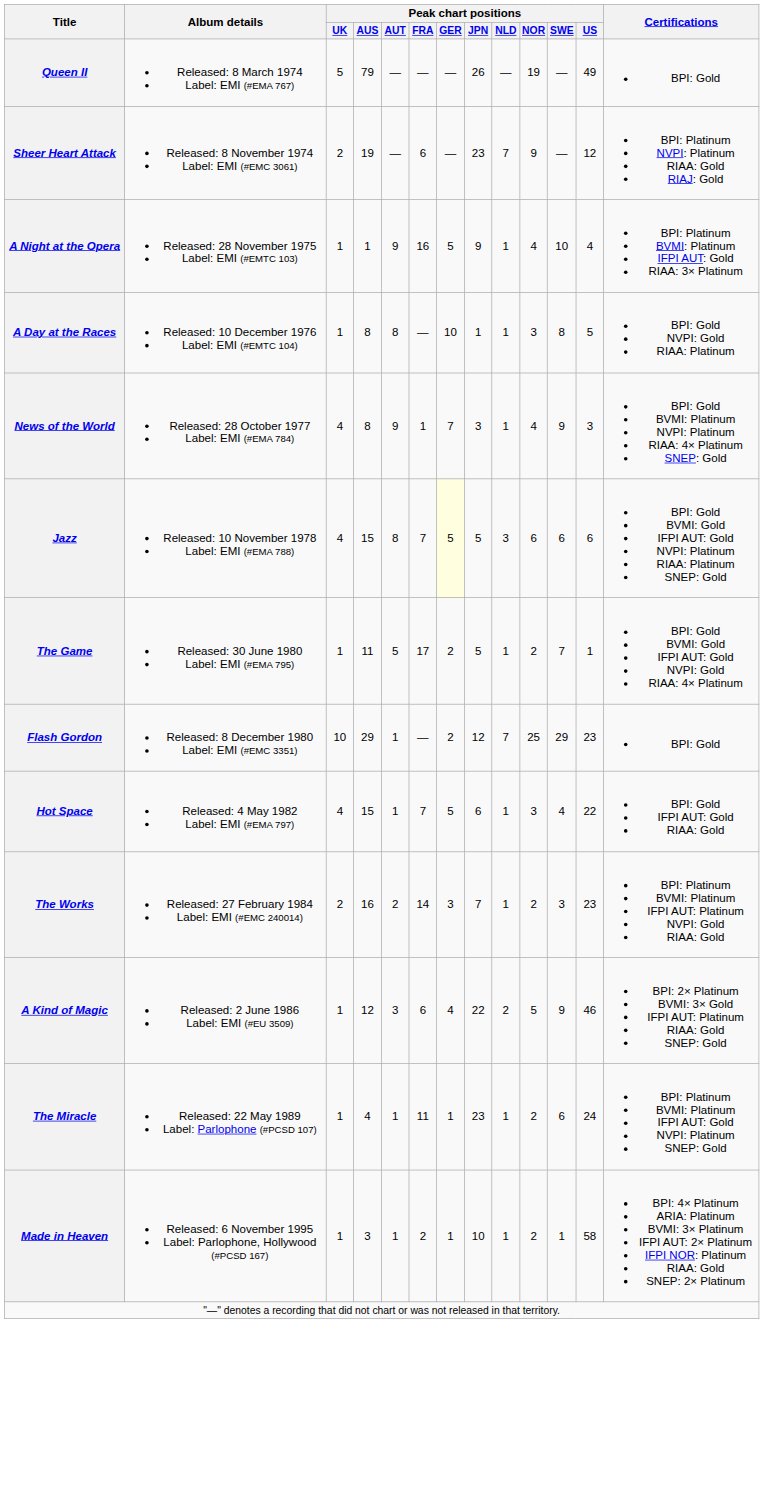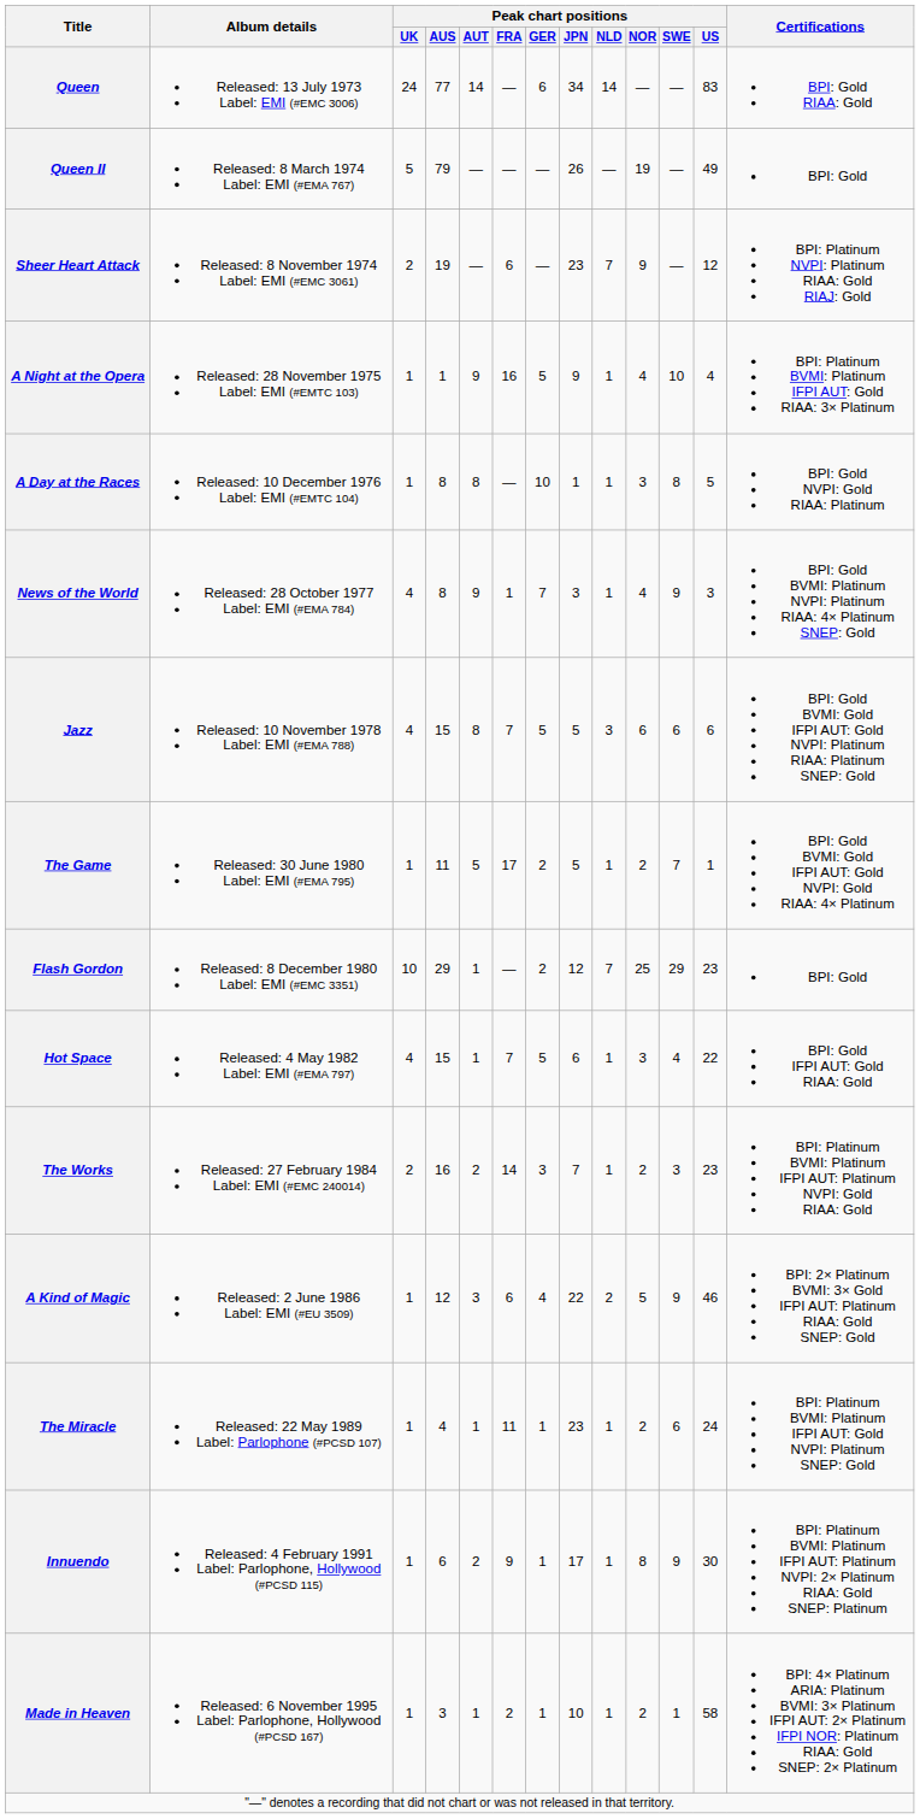 <table class="wikitable plainrowheaders" style="text-align:center;">
 <tr>
 <th scope="col" rowspan="2" style="width:10em;">Title</th>
 <th scope="col" rowspan="2" style="width:17em;">Album details</th>
 <th scope="col" colspan="10">Peak chart positions</th>
 <th scope="col" rowspan="2" style="width:13em;"><a href='#'>Certifications</a></th>
 </tr>
 <tr>
 <th scope="col" style="width:2.2em;font-size:90%;"><a href='#'>UK</a><br></th>
 <th scope="col" style="width:2.2em;font-size:90%;"><a href='#'>AUS</a><br></th>
 <th scope="col" style="width:2.2em;font-size:90%;"><a href='#'>AUT</a><br></th>
 <th scope="col" style="width:2.2em;font-size:90%;"><a href='#'>FRA</a><br></th>
 <th scope="col" style="width:2.2em;font-size:90%;"><a href='#'>GER</a><br></th>
 <th scope="col" style="width:2.2em;font-size:90%;"><a href='#'>JPN</a><br></th>
 <th scope="col" style="width:2.2em;font-size:90%;"><a href='#'>NLD</a><br></th>
 <th scope="col" style="width:2.2em;font-size:90%;"><a href='#'>NOR</a><br></th>
 <th scope="col" style="width:2.2em;font-size:90%;"><a href='#'>SWE</a><br></th>
 <th scope="col" style="width:2.2em;font-size:90%;"><a href='#'>US</a><br></th>
+</tr>
+<tr>
+<th scope="row"><em><a href='#'>Queen</a></em></th>
+<td><br><ul><li>Released: 13 July 1973</li><li>Label: <a href='#'>EMI</a> <small>(#EMC 3006)</small></li></ul></td>
+<td>24</td>
+<td>77</td>
+<td>14</td>
+<td>—</td>
+<td>6</td>
+<td>34</td>
+<td>14</td>
+<td>—</td>
+<td>—</td>
+<td>83</td>
+<td><br><ul><li><a href='#'>BPI</a>: Gold</li><li><a href='#'>RIAA</a>: Gold</li></ul></td>
 </tr>
 <tr>
 <th scope="row"><em><a href='#'>Queen II</a></em></th>
 <td><br><ul><li>Released: 8 March 1974</li><li>Label: EMI <small>(#EMA 767)</small></li></ul></td>
 <td>5</td>
 <td>79</td>
 <td>—</td>
 <td>—</td>
 <td>—</td>
 <td>26</td>
 <td>—</td>
 <td>19</td>
 <td>—</td>
 <td>49</td>
 <td><br><ul><li>BPI: Gold</li></ul></td>
 </tr>
 <tr>
 <th scope="row"><em><a href='#'>Sheer Heart Attack</a></em></th>
 <td><br><ul><li>Released: 8 November 1974</li><li>Label: EMI <small>(#EMC 3061)</small></li></ul></td>
 <td>2</td>
 <td>19</td>
 <td>—</td>
 <td>6</td>
 <td>—</td>
 <td>23</td>
 <td>7</td>
 <td>9</td>
 <td>—</td>
 <td>12</td>
 <td><br><ul><li>BPI: Platinum</li><li><a href='#'>NVPI</a>: Platinum</li><li>RIAA: Gold</li><li><a href='#'>RIAJ</a>: Gold</li></ul></td>
 </tr>
 <tr>
 <th scope="row"><em><a href='#'>A Night at the Opera</a></em></th>
 <td><br><ul><li>Released: 28 November 1975</li><li>Label: EMI <small>(#EMTC 103)</small></li></ul></td>
 <td>1</td>
 <td>1</td>
 <td>9</td>
 <td>16</td>
 <td>5</td>
 <td>9</td>
 <td>1</td>
 <td>4</td>
 <td>10</td>
 <td>4</td>
 <td><br><ul><li>BPI: Platinum</li><li><a href='#'>BVMI</a>: Platinum</li><li><a href='#'>IFPI AUT</a>: Gold</li><li>RIAA: 3× Platinum</li></ul></td>
 </tr>
 <tr>
 <th scope="row"><em><a href='#'>A Day at the Races</a></em></th>
 <td><br><ul><li>Released: 10 December 1976</li><li>Label: EMI <small>(#EMTC 104)</small></li></ul></td>
 <td>1</td>
 <td>8</td>
 <td>8</td>
 <td>—</td>
 <td>10</td>
 <td>1</td>
 <td>1</td>
 <td>3</td>
 <td>8</td>
 <td>5</td>
 <td><br><ul><li>BPI: Gold</li><li>NVPI: Gold</li><li>RIAA: Platinum</li></ul></td>
 </tr>
 <tr>
 <th scope="row"><em><a href='#'>News of the World</a></em></th>
 <td><br><ul><li>Released: 28 October 1977</li><li>Label: EMI <small>(#EMA 784)</small></li></ul></td>
 <td>4</td>
 <td>8</td>
 <td>9</td>
 <td>1</td>
 <td>7</td>
 <td>3</td>
 <td>1</td>
 <td>4</td>
 <td>9</td>
 <td>3</td>
 <td><br><ul><li>BPI: Gold</li><li>BVMI: Platinum</li><li>NVPI: Platinum</li><li>RIAA: 4× Platinum</li><li><a href='#'>SNEP</a>: Gold</li></ul></td>
 </tr>
 <tr>
 <th scope="row"><em><a href='#'>Jazz</a></em></th>
 <td><br><ul><li>Released: 10 November 1978</li><li>Label: EMI <small>(#EMA 788)</small></li></ul></td>
 <td>4</td>
 <td>15</td>
 <td>8</td>
 <td>7</td>
-<td style="background: lightyellow;">5</td>
+<td>5</td>
 <td>5</td>
 <td>3</td>
 <td>6</td>
 <td>6</td>
 <td>6</td>
 <td><br><ul><li>BPI: Gold</li><li>BVMI: Gold</li><li>IFPI AUT: Gold</li><li>NVPI: Platinum</li><li>RIAA: Platinum</li><li>SNEP: Gold</li></ul></td>
 </tr>
 <tr>
 <th scope="row"><em><a href='#'>The Game</a></em></th>
 <td><br><ul><li>Released: 30 June 1980</li><li>Label: EMI <small>(#EMA 795)</small></li></ul></td>
 <td>1</td>
 <td>11</td>
 <td>5</td>
 <td>17</td>
 <td>2</td>
 <td>5</td>
 <td>1</td>
 <td>2</td>
 <td>7</td>
 <td>1</td>
 <td><br><ul><li>BPI: Gold</li><li>BVMI: Gold</li><li>IFPI AUT: Gold</li><li>NVPI: Gold</li><li>RIAA: 4× Platinum</li></ul></td>
 </tr>
 <tr>
 <th scope="row"><em><a href='#'>Flash Gordon</a></em></th>
 <td><br><ul><li>Released: 8 December 1980</li><li>Label: EMI <small>(#EMC 3351)</small></li></ul></td>
 <td>10</td>
 <td>29</td>
 <td>1</td>
 <td>—</td>
 <td>2</td>
 <td>12</td>
 <td>7</td>
 <td>25</td>
 <td>29</td>
 <td>23</td>
 <td><br><ul><li>BPI: Gold</li></ul></td>
 </tr>
 <tr>
 <th scope="row"><em><a href='#'>Hot Space</a></em></th>
 <td><br><ul><li>Released: 4 May 1982</li><li>Label: EMI <small>(#EMA 797)</small></li></ul></td>
 <td>4</td>
 <td>15</td>
 <td>1</td>
 <td>7</td>
 <td>5</td>
 <td>6</td>
 <td>1</td>
 <td>3</td>
 <td>4</td>
 <td>22</td>
 <td><br><ul><li>BPI: Gold</li><li>IFPI AUT: Gold</li><li>RIAA: Gold </li></ul></td>
 </tr>
 <tr>
 <th scope="row"><em><a href='#'>The Works</a></em></th>
 <td><br><ul><li>Released: 27 February 1984</li><li>Label: EMI <small>(#EMC 240014)</small></li></ul></td>
 <td>2</td>
 <td>16</td>
 <td>2</td>
 <td>14</td>
 <td>3</td>
 <td>7</td>
 <td>1</td>
 <td>2</td>
 <td>3</td>
 <td>23</td>
 <td><br><ul><li>BPI: Platinum</li><li>BVMI: Platinum</li><li>IFPI AUT: Platinum</li><li>NVPI: Gold</li><li>RIAA: Gold</li></ul></td>
 </tr>
 <tr>
 <th scope="row"><em><a href='#'>A Kind of Magic</a></em></th>
 <td><br><ul><li>Released: 2 June 1986</li><li>Label: EMI <small>(#EU 3509)</small></li></ul></td>
 <td>1</td>
 <td>12</td>
 <td>3</td>
 <td>6</td>
 <td>4</td>
 <td>22</td>
 <td>2</td>
 <td>5</td>
 <td>9</td>
 <td>46</td>
 <td><br><ul><li>BPI: 2× Platinum</li><li>BVMI: 3× Gold</li><li>IFPI AUT: Platinum</li><li>RIAA: Gold</li><li>SNEP: Gold</li></ul></td>
 </tr>
 <tr>
 <th scope="row"><em><a href='#'>The Miracle</a></em></th>
 <td><br><ul><li>Released: 22 May 1989</li><li>Label: <a href='#'>Parlophone</a> <small>(#PCSD 107)</small></li></ul></td>
 <td>1</td>
 <td>4</td>
 <td>1</td>
 <td>11</td>
 <td>1</td>
 <td>23</td>
 <td>1</td>
 <td>2</td>
 <td>6</td>
 <td>24</td>
 <td><br><ul><li>BPI: Platinum</li><li>BVMI: Platinum</li><li>IFPI AUT: Gold</li><li>NVPI: Platinum</li><li>SNEP: Gold</li></ul></td>
 </tr>
 <tr>
+<th scope="row"><em><a href='#'>Innuendo</a></em></th>
+<td><br><ul><li>Released: 4 February 1991</li><li>Label: Parlophone, <a href='#'>Hollywood</a> <small>(#PCSD 115)</small></li></ul></td>
+<td>1</td>
+<td>6</td>
+<td>2</td>
+<td>9</td>
+<td>1</td>
+<td>17</td>
+<td>1</td>
+<td>8</td>
+<td>9</td>
+<td>30</td>
+<td><br><ul><li>BPI: Platinum</li><li>BVMI: Platinum</li><li>IFPI AUT: Platinum</li><li>NVPI: 2× Platinum</li><li>RIAA: Gold</li><li>SNEP: Platinum</li></ul></td>
+</tr>
+<tr>
 <th scope="row"><em><a href='#'>Made in Heaven</a></em></th>
 <td><br><ul><li>Released: 6 November 1995</li><li>Label: Parlophone, Hollywood <small>(#PCSD 167)</small></li></ul></td>
 <td>1</td>
 <td>3</td>
 <td>1</td>
 <td>2</td>
 <td>1</td>
 <td>10</td>
 <td>1</td>
 <td>2</td>
 <td>1</td>
 <td>58</td>
 <td><br><ul><li>BPI: 4× Platinum</li><li>ARIA: Platinum</li><li>BVMI: 3× Platinum</li><li>IFPI AUT: 2× Platinum</li><li><a href='#'>IFPI NOR</a>: Platinum</li><li>RIAA: Gold</li><li>SNEP: 2× Platinum</li></ul></td>
 </tr>
 <tr>
 <td colspan="13" style="font-size:90%">"—" denotes a recording that did not chart or was not released in that territory.</td>
 </tr>
 </table>
